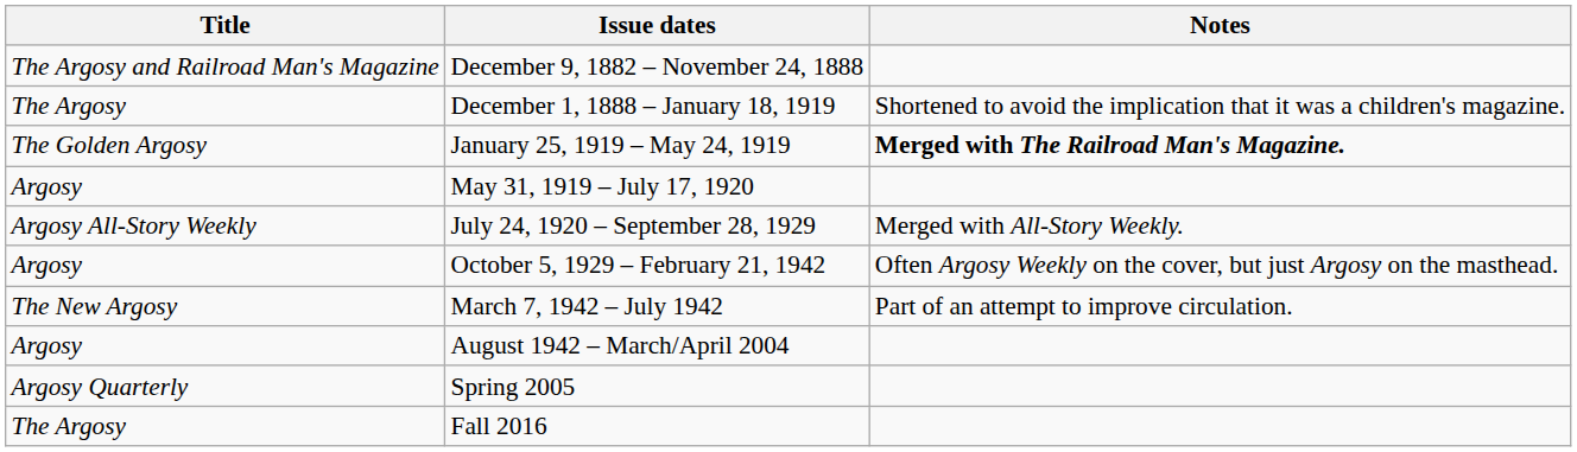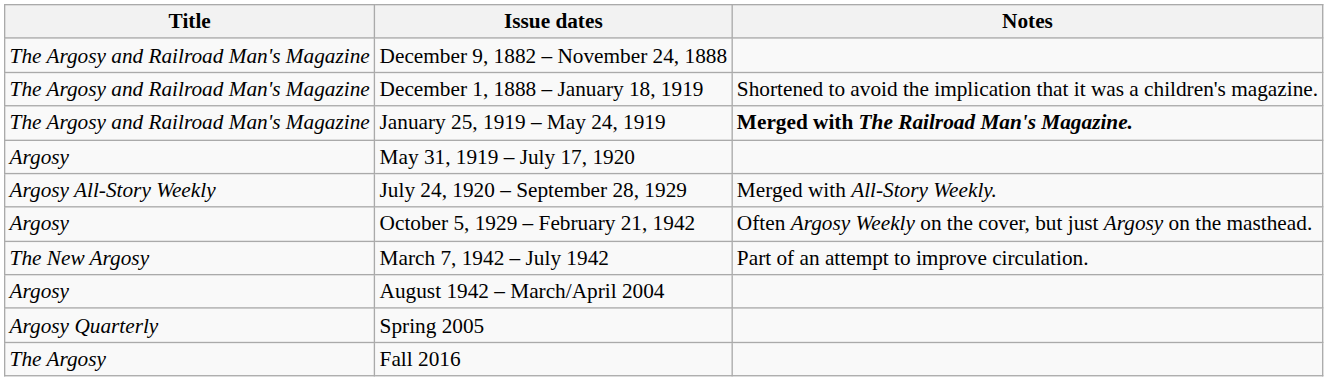 <table class="wikitable">
 <tr>
 <th>Title</th>
 <th>Issue dates</th>
 <th>Notes</th>
 </tr>
 <tr>
 <td><em>The Argosy and Railroad Man's Magazine</em></td>
 <td>December 9, 1882 – November 24, 1888</td>
 <td></td>
 </tr>
 <tr>
-<td><em>The Argosy</em></td>
+<td><em>The Argosy and Railroad Man's Magazine</em></td>
 <td>December 1, 1888 – January 18, 1919</td>
 <td>Shortened to avoid the implication that it was a children's magazine.</td>
 </tr>
 <tr>
-<td><em>The Golden Argosy</em></td>
+<td><em>The Argosy and Railroad Man's Magazine</em></td>
 <td>January 25, 1919 – May 24, 1919</td>
 <td><strong>Merged with <em>The Railroad Man's Magazine.</em></strong></td>
 </tr>
 <tr>
 <td><em>Argosy</em></td>
 <td>May 31, 1919 – July 17, 1920</td>
 <td></td>
 </tr>
 <tr>
 <td><em>Argosy All-Story Weekly</em></td>
 <td>July 24, 1920 – September 28, 1929</td>
 <td>Merged with <em>All-Story Weekly.</em></td>
 </tr>
 <tr>
 <td><em>Argosy</em></td>
 <td>October 5, 1929 – February 21, 1942</td>
 <td>Often <em>Argosy Weekly</em> on the cover, but just <em>Argosy</em> on the masthead.</td>
 </tr>
 <tr>
 <td><em>The New Argosy</em></td>
 <td>March 7, 1942 – July 1942</td>
 <td>Part of an attempt to improve circulation.</td>
 </tr>
 <tr>
 <td><em>Argosy</em></td>
 <td>August 1942 – March/April 2004</td>
 <td></td>
 </tr>
 <tr>
 <td><em>Argosy Quarterly</em></td>
 <td>Spring 2005</td>
 <td></td>
 </tr>
 <tr>
 <td><em>The Argosy</em></td>
 <td>Fall 2016</td>
 <td></td>
 </tr>
 </table>
